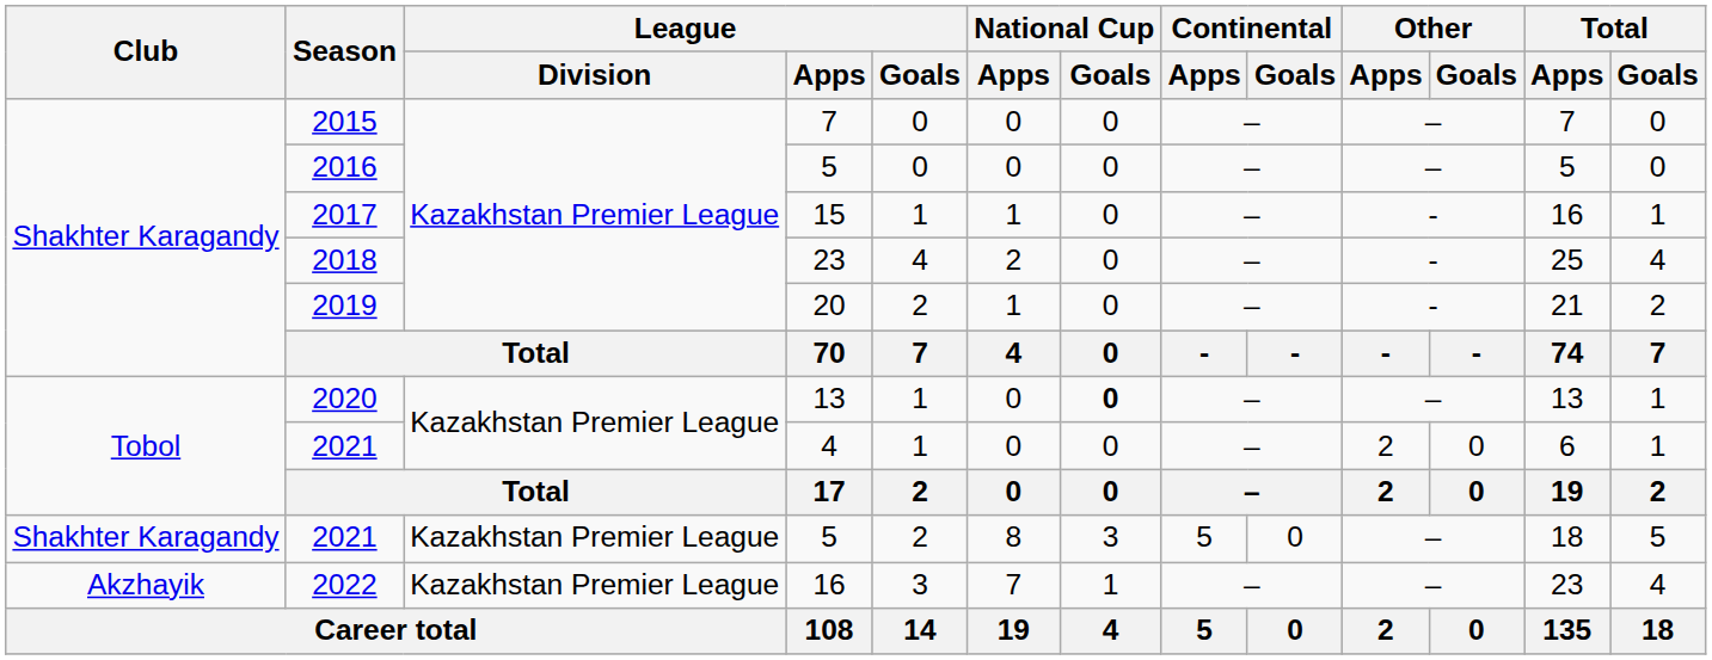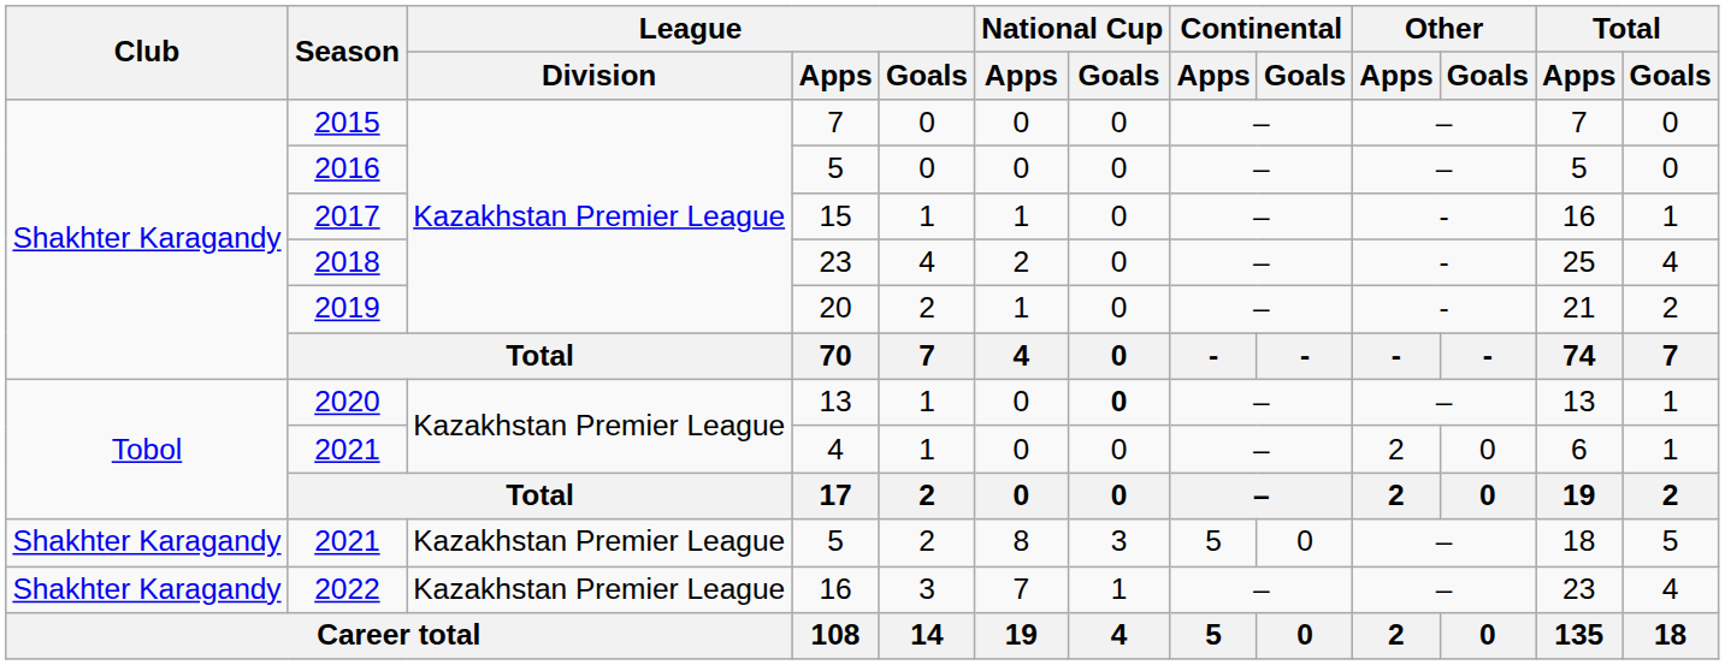 <table class="wikitable" style="text-align: center;">
 <tr>
 <th rowspan="2">Club</th>
 <th rowspan="2">Season</th>
 <th colspan="3">League</th>
 <th colspan="2">National Cup</th>
 <th colspan="2">Continental</th>
 <th colspan="2">Other</th>
 <th colspan="2">Total</th>
 </tr>
 <tr>
 <th>Division</th>
 <th>Apps</th>
 <th>Goals</th>
 <th>Apps</th>
 <th>Goals</th>
 <th>Apps</th>
 <th>Goals</th>
 <th>Apps</th>
 <th>Goals</th>
 <th>Apps</th>
 <th>Goals</th>
 </tr>
 <tr>
 <td rowspan="6" valign="center"><a href='#'>Shakhter Karagandy</a></td>
 <td><a href='#'>2015</a></td>
 <td rowspan="5" valign="center"><a href='#'>Kazakhstan Premier League</a></td>
 <td>7</td>
 <td>0</td>
 <td>0</td>
 <td>0</td>
 <td colspan="2">–</td>
 <td colspan="2">–</td>
 <td>7</td>
 <td>0</td>
 </tr>
 <tr>
 <td><a href='#'>2016</a></td>
 <td>5</td>
 <td>0</td>
 <td>0</td>
 <td>0</td>
 <td colspan="2">–</td>
 <td colspan="2">–</td>
 <td>5</td>
 <td>0</td>
 </tr>
 <tr>
 <td><a href='#'>2017</a></td>
 <td>15</td>
 <td>1</td>
 <td>1</td>
 <td>0</td>
 <td colspan="2">–</td>
 <td colspan="2">-</td>
 <td>16</td>
 <td>1</td>
 </tr>
 <tr>
 <td><a href='#'>2018</a></td>
 <td>23</td>
 <td>4</td>
 <td>2</td>
 <td>0</td>
 <td colspan="2">–</td>
 <td colspan="2">-</td>
 <td>25</td>
 <td>4</td>
 </tr>
 <tr>
 <td><a href='#'>2019</a></td>
 <td>20</td>
 <td>2</td>
 <td>1</td>
 <td>0</td>
 <td colspan="2">–</td>
 <td colspan="2">-</td>
 <td>21</td>
 <td>2</td>
 </tr>
 <tr>
 <th colspan="2">Total</th>
 <th>70</th>
 <th>7</th>
 <th>4</th>
 <th>0</th>
 <th>-</th>
 <th>-</th>
 <th>-</th>
 <th>-</th>
 <th>74</th>
 <th>7</th>
 </tr>
 <tr>
 <td rowspan="3" valign="center"><a href='#'>Tobol</a></td>
 <td><a href='#'>2020</a></td>
 <td rowspan="2" valign="center">Kazakhstan Premier League</td>
 <td>13</td>
 <td>1</td>
 <td>0</td>
 <td><strong>0</strong></td>
 <td colspan="2">–</td>
 <td colspan="2">–</td>
 <td>13</td>
 <td>1</td>
 </tr>
 <tr>
 <td><a href='#'>2021</a></td>
 <td>4</td>
 <td>1</td>
 <td>0</td>
 <td>0</td>
 <td colspan="2">–</td>
 <td>2</td>
 <td>0</td>
 <td>6</td>
 <td>1</td>
 </tr>
 <tr>
 <th colspan="2">Total</th>
 <th>17</th>
 <th>2</th>
 <th>0</th>
 <th>0</th>
 <th colspan="2">–</th>
 <th>2</th>
 <th>0</th>
 <th>19</th>
 <th>2</th>
 </tr>
 <tr>
 <td align="center"><a href='#'>Shakhter Karagandy</a></td>
 <td><a href='#'>2021</a></td>
 <td align="center">Kazakhstan Premier League</td>
 <td>5</td>
 <td>2</td>
 <td>8</td>
 <td>3</td>
 <td>5</td>
 <td>0</td>
 <td colspan="2">–</td>
 <td>18</td>
 <td>5</td>
 </tr>
 <tr>
-<td align="center"><a href='#'>Akzhayik</a></td>
+<td align="center"><a href='#'>Shakhter Karagandy</a></td>
 <td><a href='#'>2022</a></td>
 <td align="center">Kazakhstan Premier League</td>
 <td>16</td>
 <td>3</td>
 <td>7</td>
 <td>1</td>
 <td colspan="2">–</td>
 <td colspan="2">–</td>
 <td>23</td>
 <td>4</td>
 </tr>
 <tr>
 <th colspan="3">Career total</th>
 <th>108</th>
 <th>14</th>
 <th>19</th>
 <th>4</th>
 <th>5</th>
 <th>0</th>
 <th>2</th>
 <th>0</th>
 <th>135</th>
 <th>18</th>
 </tr>
 </table>
